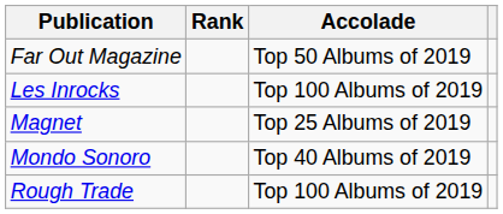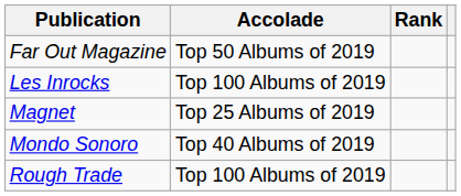 <table class="wikitable sortable">
 <tr>
 <th>Publication</th>
+<th>Accolade</th>
 <th>Rank</th>
-<th>Accolade</th>
 <th class="unsortable"></th>
 </tr>
 <tr>
 <td><em>Far Out Magazine</em></td>
+<td>Top 50 Albums of 2019</td>
 <td></td>
-<td>Top 50 Albums of 2019</td>
 <td></td>
 </tr>
 <tr>
 <td><em><a href='#'>Les Inrocks</a></em></td>
+<td>Top 100 Albums of 2019</td>
 <td></td>
-<td>Top 100 Albums of 2019</td>
 <td></td>
 </tr>
 <tr>
 <td><em><a href='#'>Magnet</a></em></td>
+<td>Top 25 Albums of 2019</td>
 <td></td>
-<td>Top 25 Albums of 2019</td>
 <td></td>
 </tr>
 <tr>
 <td><em><a href='#'>Mondo Sonoro</a></em></td>
+<td>Top 40 Albums of 2019</td>
 <td></td>
-<td>Top 40 Albums of 2019</td>
 <td></td>
 </tr>
 <tr>
 <td><em><a href='#'>Rough Trade</a></em></td>
+<td>Top 100 Albums of 2019</td>
 <td></td>
-<td>Top 100 Albums of 2019</td>
 <td></td>
 </tr>
 </table>
